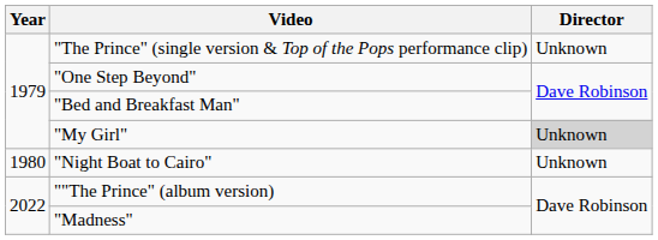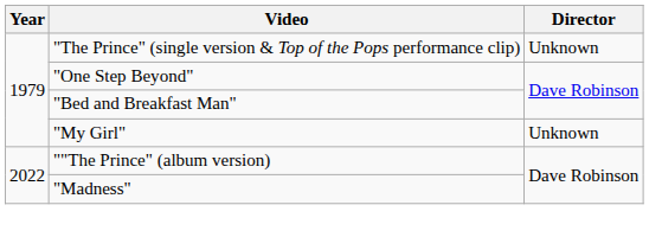 <table class="wikitable">
 <tr>
 <th>Year</th>
 <th>Video</th>
 <th>Director</th>
 </tr>
 <tr>
 <td rowspan="4">1979</td>
 <td>"The Prince" (single version & <em>Top of the Pops</em> performance clip)</td>
 <td>Unknown</td>
 </tr>
 <tr>
 <td>"One Step Beyond"</td>
 <td rowspan="2"><a href='#'>Dave Robinson</a></td>
 </tr>
 <tr>
 <td>"Bed and Breakfast Man"</td>
 </tr>
 <tr>
 <td>"My Girl"</td>
-<td style="background: lightgrey;">Unknown</td>
-</tr>
-<tr>
-<td>1980</td>
-<td>"Night Boat to Cairo"</td>
 <td>Unknown</td>
 </tr>
 <tr>
 <td rowspan="2">2022</td>
 <td>""The Prince" (album version)</td>
 <td rowspan="2">Dave Robinson</td>
 </tr>
 <tr>
 <td>"Madness"</td>
 </tr>
 </table>
